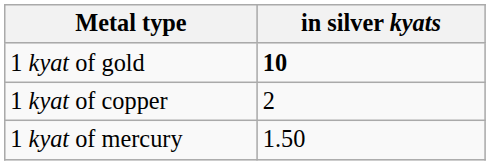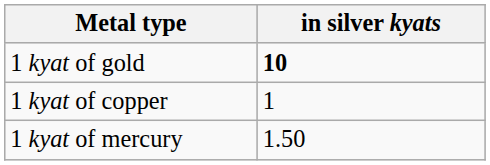 <table width=20% class="wikitable">
 <tr>
 <th width=10%>Metal type</th>
 <th width=10%>in silver <em>kyats</em></th>
 </tr>
 <tr>
 <td>1 <em>kyat</em> of gold</td>
 <td><strong>10</strong></td>
 </tr>
 <tr>
 <td>1 <em>kyat</em> of copper</td>
-<td>2</td>
+<td>1</td>
 </tr>
 <tr>
 <td>1 <em>kyat</em> of mercury</td>
 <td>1.50</td>
 </tr>
 </table>
